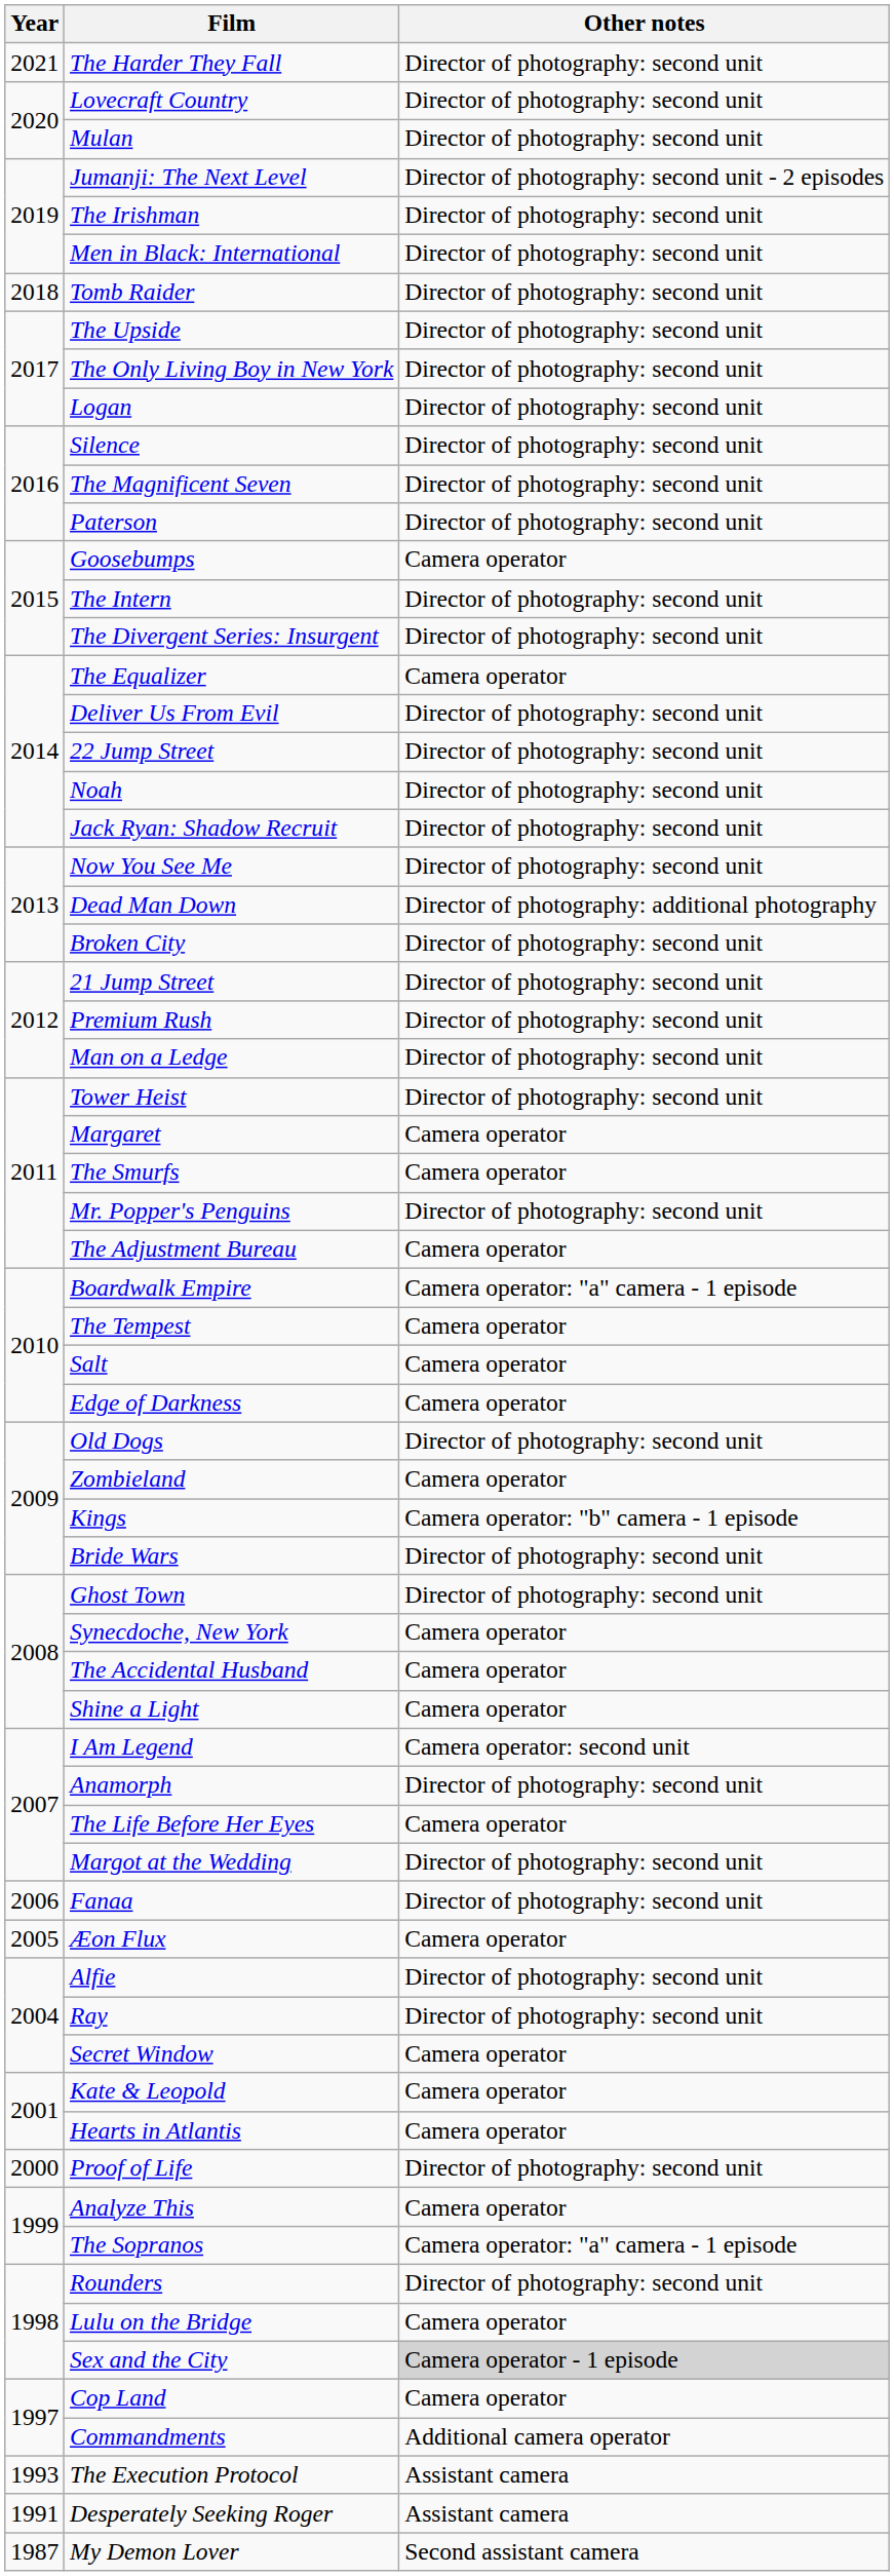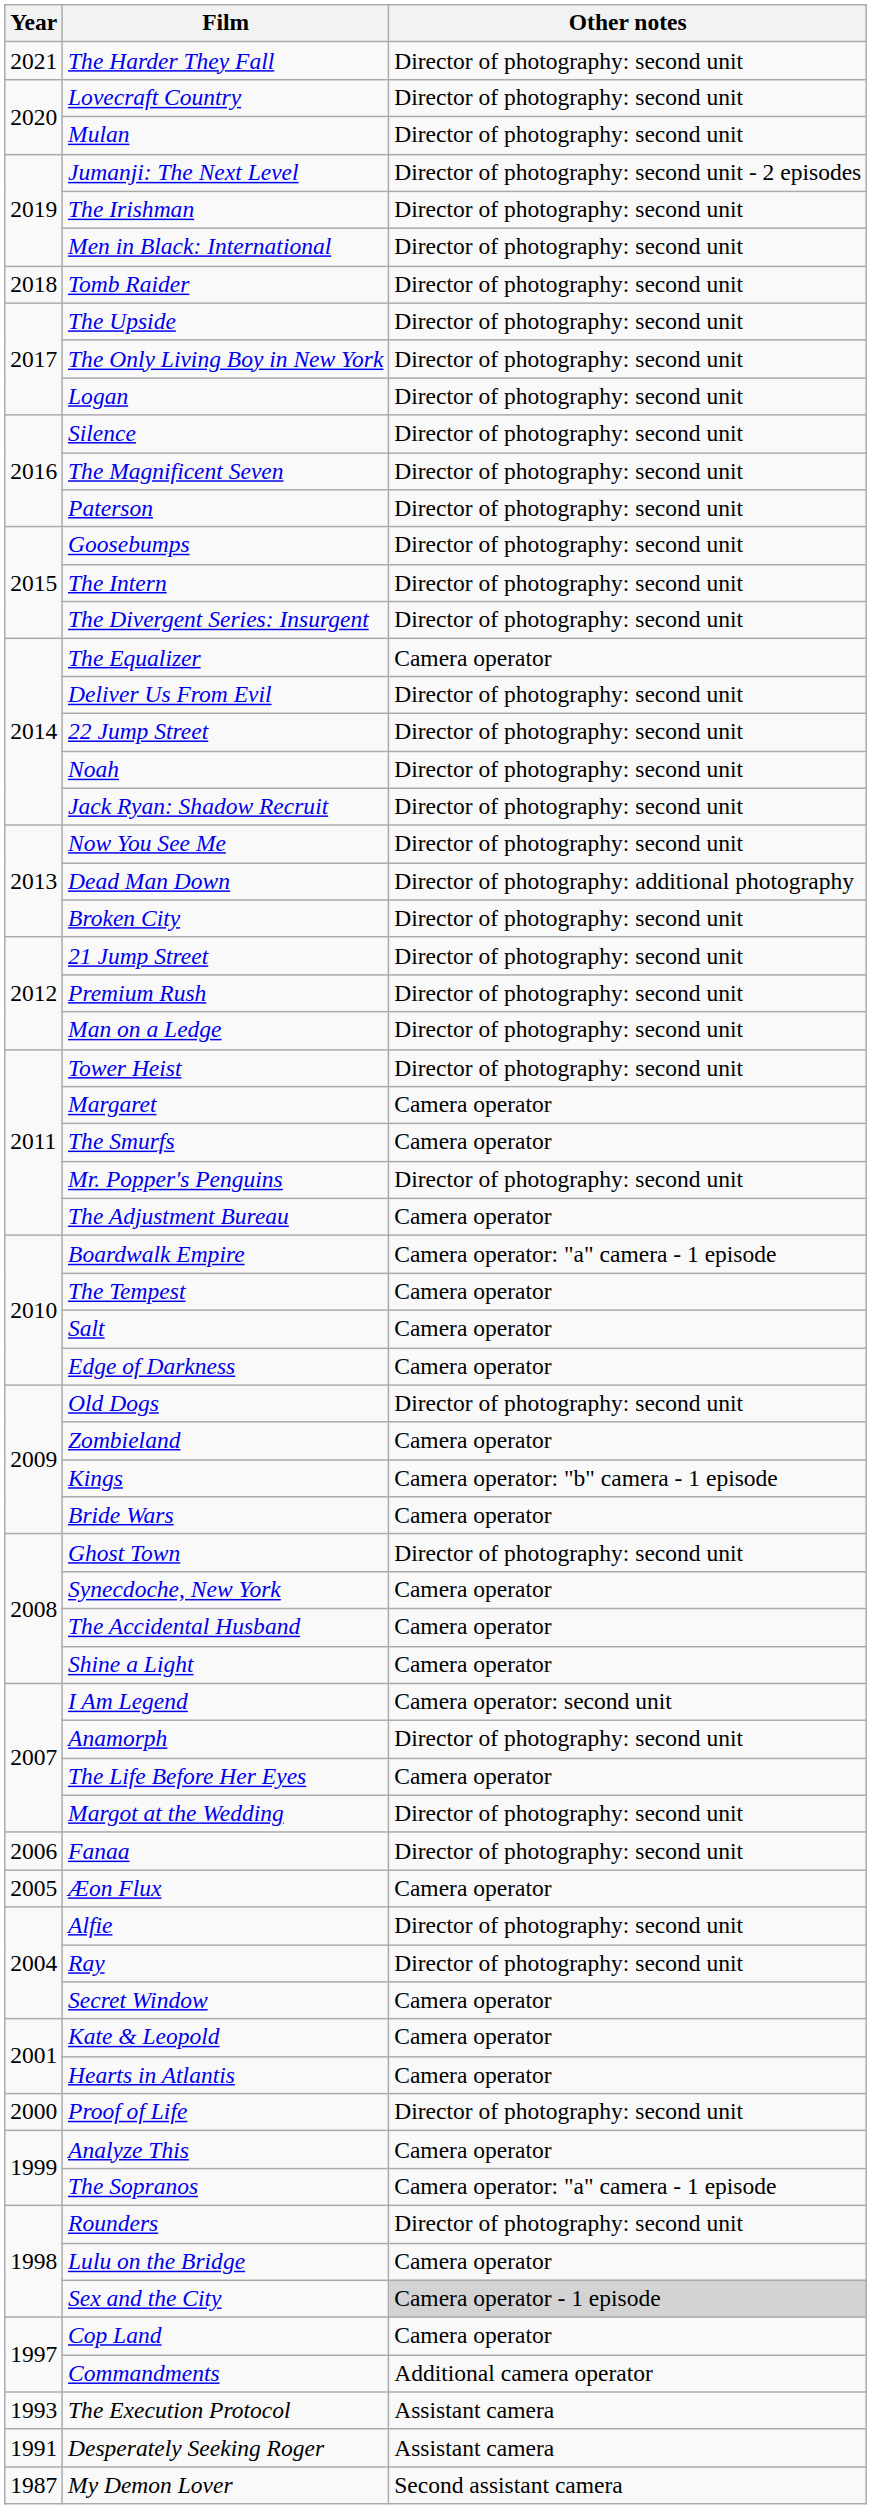 <table class="wikitable">
 <tr>
 <th>Year</th>
 <th>Film</th>
 <th>Other notes</th>
 </tr>
 <tr>
 <td>2021</td>
 <td><em><a href='#'>The Harder They Fall</a></em></td>
 <td>Director of photography: second unit</td>
 </tr>
 <tr>
 <td rowspan="2">2020</td>
 <td><em><a href='#'>Lovecraft Country</a></em></td>
 <td>Director of photography: second unit</td>
 </tr>
 <tr>
 <td><em><a href='#'>Mulan</a></em></td>
 <td>Director of photography: second unit</td>
 </tr>
 <tr>
 <td rowspan="3">2019</td>
 <td><em><a href='#'>Jumanji: The Next Level</a></em></td>
 <td>Director of photography: second unit - 2 episodes</td>
 </tr>
 <tr>
 <td><em><a href='#'>The Irishman</a></em></td>
 <td>Director of photography: second unit</td>
 </tr>
 <tr>
 <td><em><a href='#'>Men in Black: International</a></em></td>
 <td>Director of photography: second unit</td>
 </tr>
 <tr>
 <td>2018</td>
 <td><em><a href='#'>Tomb Raider</a></em></td>
 <td>Director of photography: second unit</td>
 </tr>
 <tr>
 <td rowspan="3">2017</td>
 <td><em><a href='#'>The Upside</a></em></td>
 <td>Director of photography: second unit</td>
 </tr>
 <tr>
 <td><em><a href='#'>The Only Living Boy in New York</a></em></td>
 <td>Director of photography: second unit</td>
 </tr>
 <tr>
 <td><em><a href='#'>Logan</a></em></td>
 <td>Director of photography: second unit</td>
 </tr>
 <tr>
 <td rowspan="3">2016</td>
 <td><em><a href='#'>Silence</a></em></td>
 <td>Director of photography: second unit</td>
 </tr>
 <tr>
 <td><em><a href='#'>The Magnificent Seven</a></em></td>
 <td>Director of photography: second unit</td>
 </tr>
 <tr>
 <td><em><a href='#'>Paterson</a></em></td>
 <td>Director of photography: second unit</td>
 </tr>
 <tr>
 <td rowspan="3">2015</td>
 <td><em><a href='#'>Goosebumps</a></em></td>
-<td>Camera operator</td>
+<td>Director of photography: second unit</td>
 </tr>
 <tr>
 <td><em><a href='#'>The Intern</a></em></td>
 <td>Director of photography: second unit</td>
 </tr>
 <tr>
 <td><em><a href='#'>The Divergent Series: Insurgent</a></em></td>
 <td>Director of photography: second unit</td>
 </tr>
 <tr>
 <td rowspan="5">2014</td>
 <td><em><a href='#'>The Equalizer</a></em></td>
 <td>Camera operator</td>
 </tr>
 <tr>
 <td><em><a href='#'>Deliver Us From Evil</a></em></td>
 <td>Director of photography: second unit</td>
 </tr>
 <tr>
 <td><em><a href='#'>22 Jump Street</a></em></td>
 <td>Director of photography: second unit</td>
 </tr>
 <tr>
 <td><em><a href='#'>Noah</a></em></td>
 <td>Director of photography: second unit</td>
 </tr>
 <tr>
 <td><em><a href='#'>Jack Ryan: Shadow Recruit</a></em></td>
 <td>Director of photography: second unit</td>
 </tr>
 <tr>
 <td rowspan="3">2013</td>
 <td><em><a href='#'>Now You See Me</a></em></td>
 <td>Director of photography: second unit</td>
 </tr>
 <tr>
 <td><em><a href='#'>Dead Man Down</a></em></td>
 <td>Director of photography: additional photography</td>
 </tr>
 <tr>
 <td><em><a href='#'>Broken City</a></em></td>
 <td>Director of photography: second unit</td>
 </tr>
 <tr>
 <td rowspan="3">2012</td>
 <td><em><a href='#'>21 Jump Street</a></em></td>
 <td>Director of photography: second unit</td>
 </tr>
 <tr>
 <td><em><a href='#'>Premium Rush</a></em></td>
 <td>Director of photography: second unit</td>
 </tr>
 <tr>
 <td><em><a href='#'>Man on a Ledge</a></em></td>
 <td>Director of photography: second unit</td>
 </tr>
 <tr>
 <td rowspan="5">2011</td>
 <td><em><a href='#'>Tower Heist</a></em></td>
 <td>Director of photography: second unit</td>
 </tr>
 <tr>
 <td><em><a href='#'>Margaret</a></em></td>
 <td>Camera operator</td>
 </tr>
 <tr>
 <td><em><a href='#'>The Smurfs</a></em></td>
 <td>Camera operator</td>
 </tr>
 <tr>
 <td><em><a href='#'>Mr. Popper's Penguins</a></em></td>
 <td>Director of photography: second unit</td>
 </tr>
 <tr>
 <td><em><a href='#'>The Adjustment Bureau</a></em></td>
 <td>Camera operator</td>
 </tr>
 <tr>
 <td rowspan="4">2010</td>
 <td><em><a href='#'>Boardwalk Empire</a></em></td>
 <td>Camera operator: "a" camera - 1 episode</td>
 </tr>
 <tr>
 <td><em><a href='#'>The Tempest</a></em></td>
 <td>Camera operator</td>
 </tr>
 <tr>
 <td><em><a href='#'>Salt</a></em></td>
 <td>Camera operator</td>
 </tr>
 <tr>
 <td><em><a href='#'>Edge of Darkness</a></em></td>
 <td>Camera operator</td>
 </tr>
 <tr>
 <td rowspan="4">2009</td>
 <td><em><a href='#'>Old Dogs</a></em></td>
 <td>Director of photography: second unit</td>
 </tr>
 <tr>
 <td><em><a href='#'>Zombieland</a></em></td>
 <td>Camera operator</td>
 </tr>
 <tr>
 <td><em><a href='#'>Kings</a></em></td>
 <td>Camera operator: "b" camera - 1 episode</td>
 </tr>
 <tr>
 <td><em><a href='#'>Bride Wars</a></em></td>
-<td>Director of photography: second unit</td>
+<td>Camera operator</td>
 </tr>
 <tr>
 <td rowspan="4">2008</td>
 <td><em><a href='#'>Ghost Town</a></em></td>
 <td>Director of photography: second unit</td>
 </tr>
 <tr>
 <td><em><a href='#'>Synecdoche, New York</a></em></td>
 <td>Camera operator</td>
 </tr>
 <tr>
 <td><em><a href='#'>The Accidental Husband</a></em></td>
 <td>Camera operator</td>
 </tr>
 <tr>
 <td><em><a href='#'>Shine a Light</a></em></td>
 <td>Camera operator</td>
 </tr>
 <tr>
 <td rowspan="4">2007</td>
 <td><em><a href='#'>I Am Legend</a></em></td>
 <td>Camera operator: second unit</td>
 </tr>
 <tr>
 <td><em><a href='#'>Anamorph</a></em></td>
 <td>Director of photography: second unit</td>
 </tr>
 <tr>
 <td><em><a href='#'>The Life Before Her Eyes</a></em></td>
 <td>Camera operator</td>
 </tr>
 <tr>
 <td><em><a href='#'>Margot at the Wedding</a></em></td>
 <td>Director of photography: second unit</td>
 </tr>
 <tr>
 <td>2006</td>
 <td><em><a href='#'>Fanaa</a></em></td>
 <td>Director of photography: second unit</td>
 </tr>
 <tr>
 <td>2005</td>
 <td><em><a href='#'>Æon Flux</a></em></td>
 <td>Camera operator</td>
 </tr>
 <tr>
 <td rowspan="3">2004</td>
 <td><em><a href='#'>Alfie</a></em></td>
 <td>Director of photography: second unit</td>
 </tr>
 <tr>
 <td><em><a href='#'>Ray</a></em></td>
 <td>Director of photography: second unit</td>
 </tr>
 <tr>
 <td><em><a href='#'>Secret Window</a></em></td>
 <td>Camera operator</td>
 </tr>
 <tr>
 <td rowspan="2">2001</td>
 <td><em><a href='#'>Kate & Leopold</a></em></td>
 <td>Camera operator</td>
 </tr>
 <tr>
 <td><em><a href='#'>Hearts in Atlantis</a></em></td>
 <td>Camera operator</td>
 </tr>
 <tr>
 <td>2000</td>
 <td><em><a href='#'>Proof of Life</a></em></td>
 <td>Director of photography: second unit</td>
 </tr>
 <tr>
 <td rowspan="2">1999</td>
 <td><em><a href='#'>Analyze This</a></em></td>
 <td>Camera operator</td>
 </tr>
 <tr>
 <td><em><a href='#'>The Sopranos</a></em></td>
 <td>Camera operator: "a" camera - 1 episode</td>
 </tr>
 <tr>
 <td rowspan="3">1998</td>
 <td><em><a href='#'>Rounders</a></em></td>
 <td>Director of photography: second unit</td>
 </tr>
 <tr>
 <td><em><a href='#'>Lulu on the Bridge</a></em></td>
 <td>Camera operator</td>
 </tr>
 <tr>
 <td><em><a href='#'>Sex and the City</a></em></td>
 <td style="background: lightgrey;">Camera operator - 1 episode</td>
 </tr>
 <tr>
 <td rowspan="2">1997</td>
 <td><em><a href='#'>Cop Land</a></em></td>
 <td>Camera operator</td>
 </tr>
 <tr>
 <td><em><a href='#'>Commandments</a></em></td>
 <td>Additional camera operator</td>
 </tr>
 <tr>
 <td>1993</td>
 <td><em>The Execution Protocol</em></td>
 <td>Assistant camera</td>
 </tr>
 <tr>
 <td>1991</td>
 <td><em>Desperately Seeking Roger</em></td>
 <td>Assistant camera</td>
 </tr>
 <tr>
 <td>1987</td>
 <td><em>My Demon Lover</em></td>
 <td>Second assistant camera</td>
 </tr>
 </table>
